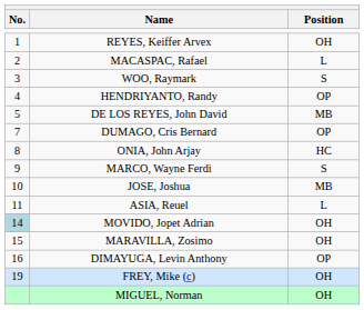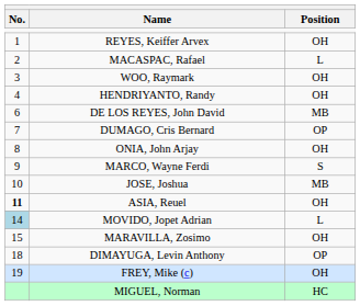 <table class='wikitable mw-collapsible' style="text-align: center; width: 500px; border: none">
 <tr>
 <th style='text-align: left;' colspan=3></th>
 </tr>
 <tr>
 <th style='width: 7%;'>No.</th>
 <th>Name</th>
 <th style='width: 20%;'>Position</th>
 </tr>
 <tr>
 <td style='border: none;'></td>
 </tr>
 <tr>
 <td>1</td>
 <td>REYES, Keiffer Arvex</td>
 <td>OH</td>
 </tr>
 <tr>
 <td>2</td>
 <td>MACASPAC, Rafael</td>
 <td>L</td>
 </tr>
 <tr>
 <td>3</td>
 <td>WOO, Raymark</td>
-<td>S</td>
+<td>OH</td>
 </tr>
 <tr>
 <td>4</td>
 <td>HENDRIYANTO, Randy</td>
-<td>OP</td>
+<td>OH</td>
 </tr>
 <tr>
-<td>5</td>
+<td>6</td>
 <td>DE LOS REYES, John David</td>
 <td>MB</td>
 </tr>
 <tr>
 <td>7</td>
 <td>DUMAGO, Cris Bernard</td>
 <td>OP</td>
 </tr>
 <tr>
 <td>8</td>
 <td>ONIA, John Arjay</td>
-<td>HC</td>
+<td>OH</td>
 </tr>
 <tr>
 <td>9</td>
 <td>MARCO, Wayne Ferdi</td>
 <td>S</td>
 </tr>
 <tr>
 <td>10</td>
 <td>JOSE, Joshua</td>
 <td>MB</td>
 </tr>
 <tr>
-<td>11</td>
+<td><strong>11</strong></td>
 <td>ASIA, Reuel</td>
-<td>L</td>
+<td>OH</td>
 </tr>
 <tr>
 <td style="background: lightblue;">14</td>
 <td>MOVIDO, Jopet Adrian</td>
-<td>OH</td>
+<td>L</td>
 </tr>
 <tr>
 <td>15</td>
 <td>MARAVILLA, Zosimo</td>
 <td>OH</td>
 </tr>
 <tr>
-<td>16</td>
+<td>18</td>
 <td>DIMAYUGA, Levin Anthony</td>
 <td>OP</td>
 </tr>
 <tr bgcolor=#D0E6FF>
 <td>19</td>
 <td>FREY, Mike (<a href='#'>c</a>)</td>
 <td>OH</td>
 </tr>
 <tr bgcolor=#BBFFCC>
 <td></td>
 <td>MIGUEL, Norman</td>
-<td>OH</td>
+<td>HC</td>
 </tr>
 </table>
